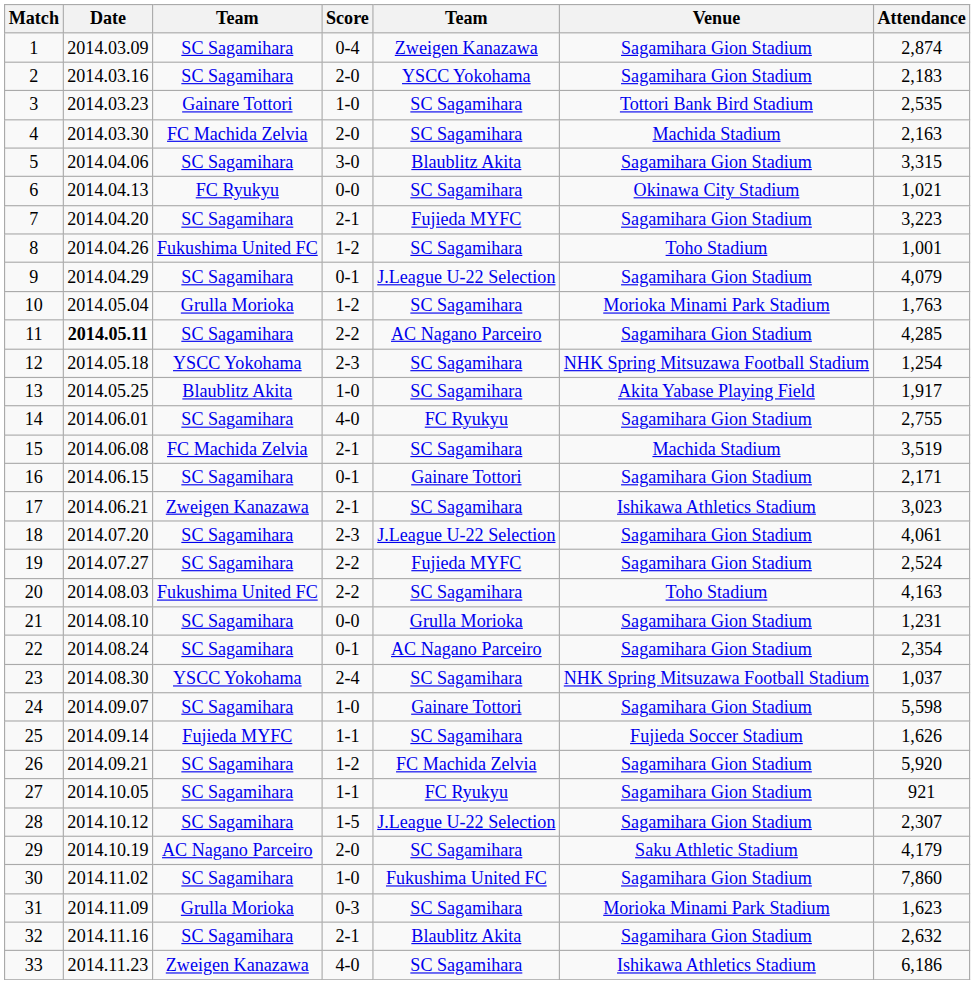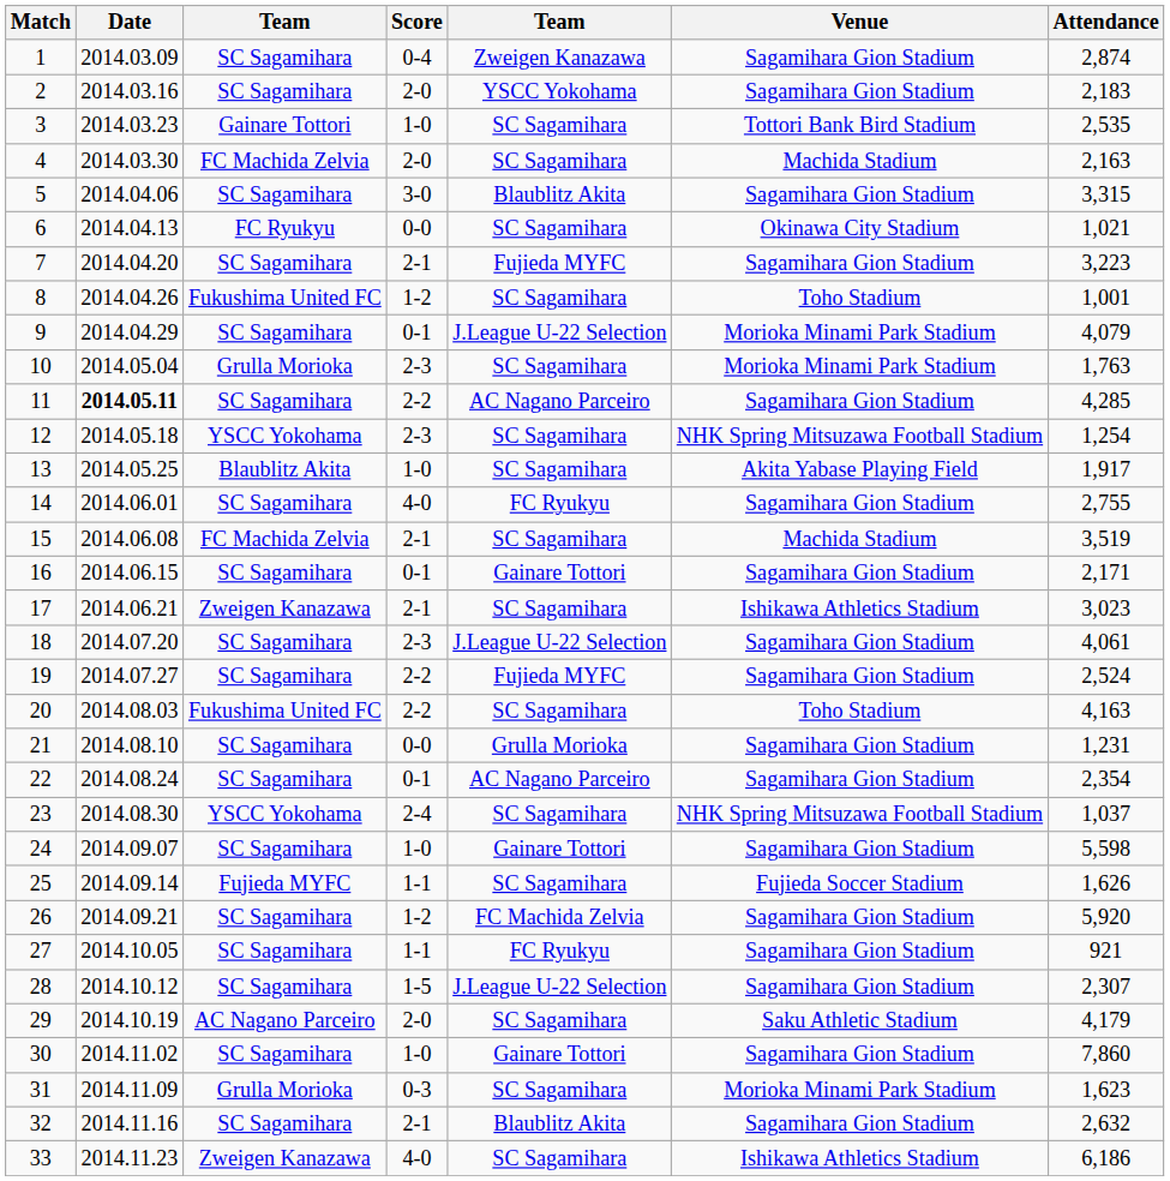 <table class="wikitable" style="text-align:center;">
 <tr>
 <th>Match</th>
 <th>Date</th>
 <th>Team</th>
 <th>Score</th>
 <th>Team</th>
 <th>Venue</th>
 <th>Attendance</th>
 </tr>
 <tr>
 <td>1</td>
 <td>2014.03.09</td>
 <td><a href='#'>SC Sagamihara</a></td>
 <td>0-4</td>
 <td><a href='#'>Zweigen Kanazawa</a></td>
 <td><a href='#'>Sagamihara Gion Stadium</a></td>
 <td>2,874</td>
 </tr>
 <tr>
 <td>2</td>
 <td>2014.03.16</td>
 <td><a href='#'>SC Sagamihara</a></td>
 <td>2-0</td>
 <td><a href='#'>YSCC Yokohama</a></td>
 <td><a href='#'>Sagamihara Gion Stadium</a></td>
 <td>2,183</td>
 </tr>
 <tr>
 <td>3</td>
 <td>2014.03.23</td>
 <td><a href='#'>Gainare Tottori</a></td>
 <td>1-0</td>
 <td><a href='#'>SC Sagamihara</a></td>
 <td><a href='#'>Tottori Bank Bird Stadium</a></td>
 <td>2,535</td>
 </tr>
 <tr>
 <td>4</td>
 <td>2014.03.30</td>
 <td><a href='#'>FC Machida Zelvia</a></td>
 <td>2-0</td>
 <td><a href='#'>SC Sagamihara</a></td>
 <td><a href='#'>Machida Stadium</a></td>
 <td>2,163</td>
 </tr>
 <tr>
 <td>5</td>
 <td>2014.04.06</td>
 <td><a href='#'>SC Sagamihara</a></td>
 <td>3-0</td>
 <td><a href='#'>Blaublitz Akita</a></td>
 <td><a href='#'>Sagamihara Gion Stadium</a></td>
 <td>3,315</td>
 </tr>
 <tr>
 <td>6</td>
 <td>2014.04.13</td>
 <td><a href='#'>FC Ryukyu</a></td>
 <td>0-0</td>
 <td><a href='#'>SC Sagamihara</a></td>
 <td><a href='#'>Okinawa City Stadium</a></td>
 <td>1,021</td>
 </tr>
 <tr>
 <td>7</td>
 <td>2014.04.20</td>
 <td><a href='#'>SC Sagamihara</a></td>
 <td>2-1</td>
 <td><a href='#'>Fujieda MYFC</a></td>
 <td><a href='#'>Sagamihara Gion Stadium</a></td>
 <td>3,223</td>
 </tr>
 <tr>
 <td>8</td>
 <td>2014.04.26</td>
 <td><a href='#'>Fukushima United FC</a></td>
 <td>1-2</td>
 <td><a href='#'>SC Sagamihara</a></td>
 <td><a href='#'>Toho Stadium</a></td>
 <td>1,001</td>
 </tr>
 <tr>
 <td>9</td>
 <td>2014.04.29</td>
 <td><a href='#'>SC Sagamihara</a></td>
 <td>0-1</td>
 <td><a href='#'>J.League U-22 Selection</a></td>
-<td><a href='#'>Sagamihara Gion Stadium</a></td>
+<td><a href='#'>Morioka Minami Park Stadium</a></td>
 <td>4,079</td>
 </tr>
 <tr>
 <td>10</td>
 <td>2014.05.04</td>
 <td><a href='#'>Grulla Morioka</a></td>
-<td>1-2</td>
+<td>2-3</td>
 <td><a href='#'>SC Sagamihara</a></td>
 <td><a href='#'>Morioka Minami Park Stadium</a></td>
 <td>1,763</td>
 </tr>
 <tr>
 <td>11</td>
 <td><strong>2014.05.11</strong></td>
 <td><a href='#'>SC Sagamihara</a></td>
 <td>2-2</td>
 <td><a href='#'>AC Nagano Parceiro</a></td>
 <td><a href='#'>Sagamihara Gion Stadium</a></td>
 <td>4,285</td>
 </tr>
 <tr>
 <td>12</td>
 <td>2014.05.18</td>
 <td><a href='#'>YSCC Yokohama</a></td>
 <td>2-3</td>
 <td><a href='#'>SC Sagamihara</a></td>
 <td><a href='#'>NHK Spring Mitsuzawa Football Stadium</a></td>
 <td>1,254</td>
 </tr>
 <tr>
 <td>13</td>
 <td>2014.05.25</td>
 <td><a href='#'>Blaublitz Akita</a></td>
 <td>1-0</td>
 <td><a href='#'>SC Sagamihara</a></td>
 <td><a href='#'>Akita Yabase Playing Field</a></td>
 <td>1,917</td>
 </tr>
 <tr>
 <td>14</td>
 <td>2014.06.01</td>
 <td><a href='#'>SC Sagamihara</a></td>
 <td>4-0</td>
 <td><a href='#'>FC Ryukyu</a></td>
 <td><a href='#'>Sagamihara Gion Stadium</a></td>
 <td>2,755</td>
 </tr>
 <tr>
 <td>15</td>
 <td>2014.06.08</td>
 <td><a href='#'>FC Machida Zelvia</a></td>
 <td>2-1</td>
 <td><a href='#'>SC Sagamihara</a></td>
 <td><a href='#'>Machida Stadium</a></td>
 <td>3,519</td>
 </tr>
 <tr>
 <td>16</td>
 <td>2014.06.15</td>
 <td><a href='#'>SC Sagamihara</a></td>
 <td>0-1</td>
 <td><a href='#'>Gainare Tottori</a></td>
 <td><a href='#'>Sagamihara Gion Stadium</a></td>
 <td>2,171</td>
 </tr>
 <tr>
 <td>17</td>
 <td>2014.06.21</td>
 <td><a href='#'>Zweigen Kanazawa</a></td>
 <td>2-1</td>
 <td><a href='#'>SC Sagamihara</a></td>
 <td><a href='#'>Ishikawa Athletics Stadium</a></td>
 <td>3,023</td>
 </tr>
 <tr>
 <td>18</td>
 <td>2014.07.20</td>
 <td><a href='#'>SC Sagamihara</a></td>
 <td>2-3</td>
 <td><a href='#'>J.League U-22 Selection</a></td>
 <td><a href='#'>Sagamihara Gion Stadium</a></td>
 <td>4,061</td>
 </tr>
 <tr>
 <td>19</td>
 <td>2014.07.27</td>
 <td><a href='#'>SC Sagamihara</a></td>
 <td>2-2</td>
 <td><a href='#'>Fujieda MYFC</a></td>
 <td><a href='#'>Sagamihara Gion Stadium</a></td>
 <td>2,524</td>
 </tr>
 <tr>
 <td>20</td>
 <td>2014.08.03</td>
 <td><a href='#'>Fukushima United FC</a></td>
 <td>2-2</td>
 <td><a href='#'>SC Sagamihara</a></td>
 <td><a href='#'>Toho Stadium</a></td>
 <td>4,163</td>
 </tr>
 <tr>
 <td>21</td>
 <td>2014.08.10</td>
 <td><a href='#'>SC Sagamihara</a></td>
 <td>0-0</td>
 <td><a href='#'>Grulla Morioka</a></td>
 <td><a href='#'>Sagamihara Gion Stadium</a></td>
 <td>1,231</td>
 </tr>
 <tr>
 <td>22</td>
 <td>2014.08.24</td>
 <td><a href='#'>SC Sagamihara</a></td>
 <td>0-1</td>
 <td><a href='#'>AC Nagano Parceiro</a></td>
 <td><a href='#'>Sagamihara Gion Stadium</a></td>
 <td>2,354</td>
 </tr>
 <tr>
 <td>23</td>
 <td>2014.08.30</td>
 <td><a href='#'>YSCC Yokohama</a></td>
 <td>2-4</td>
 <td><a href='#'>SC Sagamihara</a></td>
 <td><a href='#'>NHK Spring Mitsuzawa Football Stadium</a></td>
 <td>1,037</td>
 </tr>
 <tr>
 <td>24</td>
 <td>2014.09.07</td>
 <td><a href='#'>SC Sagamihara</a></td>
 <td>1-0</td>
 <td><a href='#'>Gainare Tottori</a></td>
 <td><a href='#'>Sagamihara Gion Stadium</a></td>
 <td>5,598</td>
 </tr>
 <tr>
 <td>25</td>
 <td>2014.09.14</td>
 <td><a href='#'>Fujieda MYFC</a></td>
 <td>1-1</td>
 <td><a href='#'>SC Sagamihara</a></td>
 <td><a href='#'>Fujieda Soccer Stadium</a></td>
 <td>1,626</td>
 </tr>
 <tr>
 <td>26</td>
 <td>2014.09.21</td>
 <td><a href='#'>SC Sagamihara</a></td>
 <td>1-2</td>
 <td><a href='#'>FC Machida Zelvia</a></td>
 <td><a href='#'>Sagamihara Gion Stadium</a></td>
 <td>5,920</td>
 </tr>
 <tr>
 <td>27</td>
 <td>2014.10.05</td>
 <td><a href='#'>SC Sagamihara</a></td>
 <td>1-1</td>
 <td><a href='#'>FC Ryukyu</a></td>
 <td><a href='#'>Sagamihara Gion Stadium</a></td>
 <td>921</td>
 </tr>
 <tr>
 <td>28</td>
 <td>2014.10.12</td>
 <td><a href='#'>SC Sagamihara</a></td>
 <td>1-5</td>
 <td><a href='#'>J.League U-22 Selection</a></td>
 <td><a href='#'>Sagamihara Gion Stadium</a></td>
 <td>2,307</td>
 </tr>
 <tr>
 <td>29</td>
 <td>2014.10.19</td>
 <td><a href='#'>AC Nagano Parceiro</a></td>
 <td>2-0</td>
 <td><a href='#'>SC Sagamihara</a></td>
 <td><a href='#'>Saku Athletic Stadium</a></td>
 <td>4,179</td>
 </tr>
 <tr>
 <td>30</td>
 <td>2014.11.02</td>
 <td><a href='#'>SC Sagamihara</a></td>
 <td>1-0</td>
-<td><a href='#'>Fukushima United FC</a></td>
+<td><a href='#'>Gainare Tottori</a></td>
 <td><a href='#'>Sagamihara Gion Stadium</a></td>
 <td>7,860</td>
 </tr>
 <tr>
 <td>31</td>
 <td>2014.11.09</td>
 <td><a href='#'>Grulla Morioka</a></td>
 <td>0-3</td>
 <td><a href='#'>SC Sagamihara</a></td>
 <td><a href='#'>Morioka Minami Park Stadium</a></td>
 <td>1,623</td>
 </tr>
 <tr>
 <td>32</td>
 <td>2014.11.16</td>
 <td><a href='#'>SC Sagamihara</a></td>
 <td>2-1</td>
 <td><a href='#'>Blaublitz Akita</a></td>
 <td><a href='#'>Sagamihara Gion Stadium</a></td>
 <td>2,632</td>
 </tr>
 <tr>
 <td>33</td>
 <td>2014.11.23</td>
 <td><a href='#'>Zweigen Kanazawa</a></td>
 <td>4-0</td>
 <td><a href='#'>SC Sagamihara</a></td>
 <td><a href='#'>Ishikawa Athletics Stadium</a></td>
 <td>6,186</td>
 </tr>
 </table>
